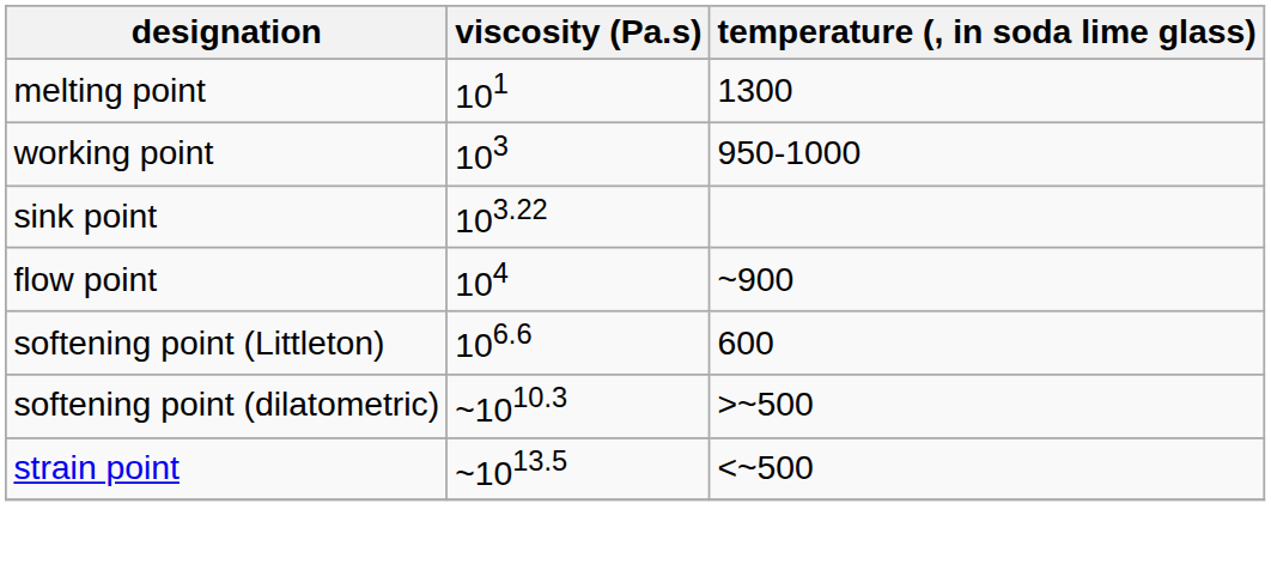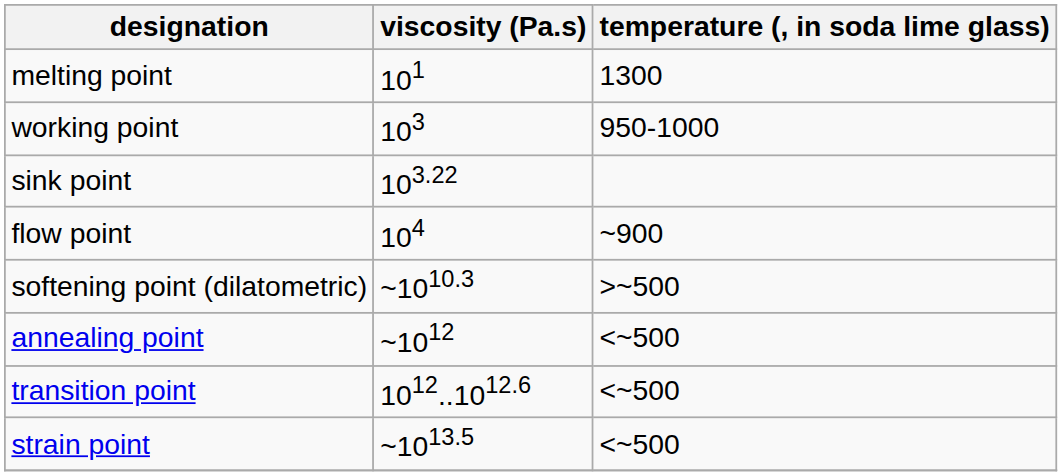 <table class="wikitable">
 <tr>
 <th>designation</th>
 <th>viscosity (Pa.s)</th>
 <th>temperature (, in soda lime glass)</th>
 </tr>
 <tr>
 <td>melting point</td>
 <td>10<sup>1</sup></td>
 <td>1300</td>
 </tr>
 <tr>
 <td>working point</td>
 <td>10<sup>3</sup></td>
 <td>950-1000</td>
 </tr>
 <tr>
 <td>sink point</td>
 <td>10<sup>3.22</sup></td>
 <td></td>
 </tr>
 <tr>
 <td>flow point</td>
 <td>10<sup>4</sup></td>
 <td>~900</td>
 </tr>
 <tr>
-<td>softening point (Littleton)</td>
-<td>10<sup>6.6</sup></td>
-<td>600</td>
-</tr>
-<tr>
 <td>softening point (dilatometric)</td>
 <td>~10<sup>10.3</sup></td>
 <td>>~500</td>
+</tr>
+<tr>
+<td><a href='#'>annealing point</a></td>
+<td>~10<sup>12</sup></td>
+<td><~500</td>
+</tr>
+<tr>
+<td><a href='#'>transition point</a></td>
+<td>10<sup>12</sup>..10<sup>12.6</sup></td>
+<td><~500</td>
 </tr>
 <tr>
 <td><a href='#'>strain point</a></td>
 <td>~10<sup>13.5</sup></td>
 <td><~500</td>
 </tr>
 <tr>
 </tr>
 </table>
